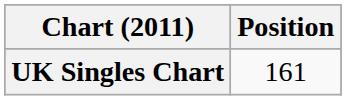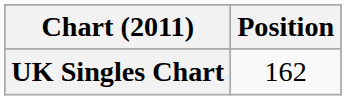 <table class="wikitable sortable plainrowheaders">
 <tr>
 <th scope="col">Chart (2011)</th>
 <th scope="col">Position</th>
 </tr>
 <tr>
 <th scope="row">UK Singles Chart</th>
-<td style="text-align:center;">161</td>
+<td style="text-align:center;">162</td>
 </tr>
 </table>
